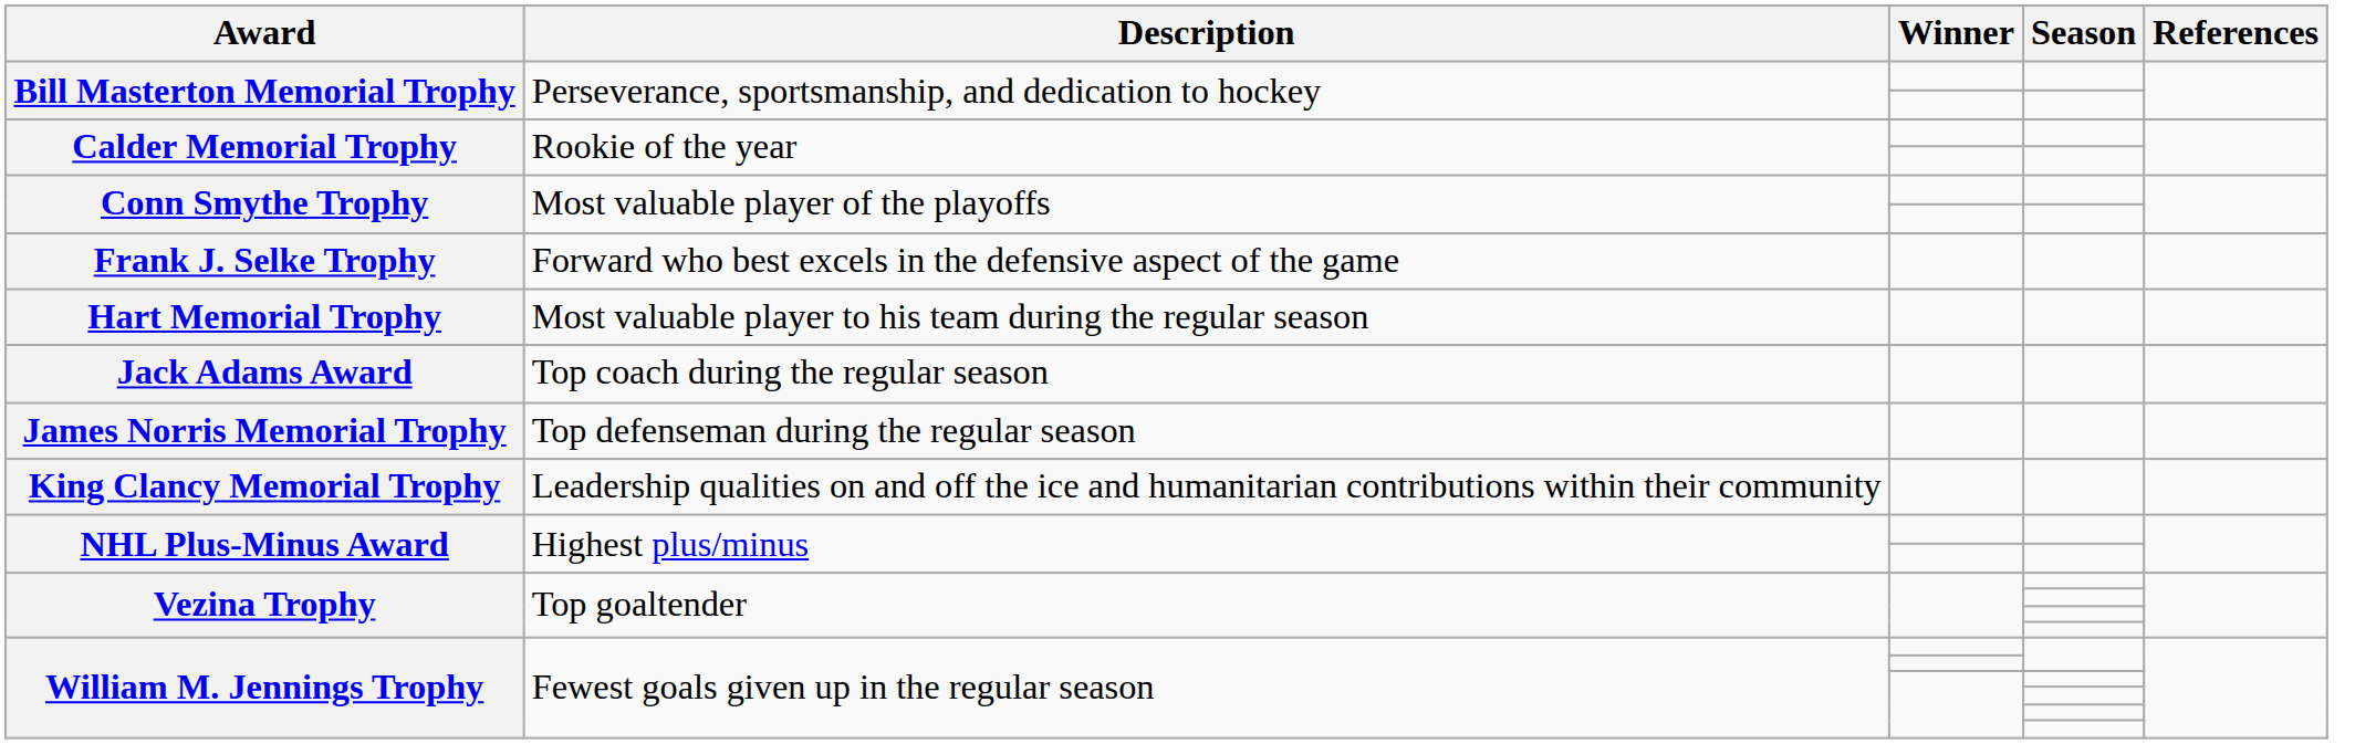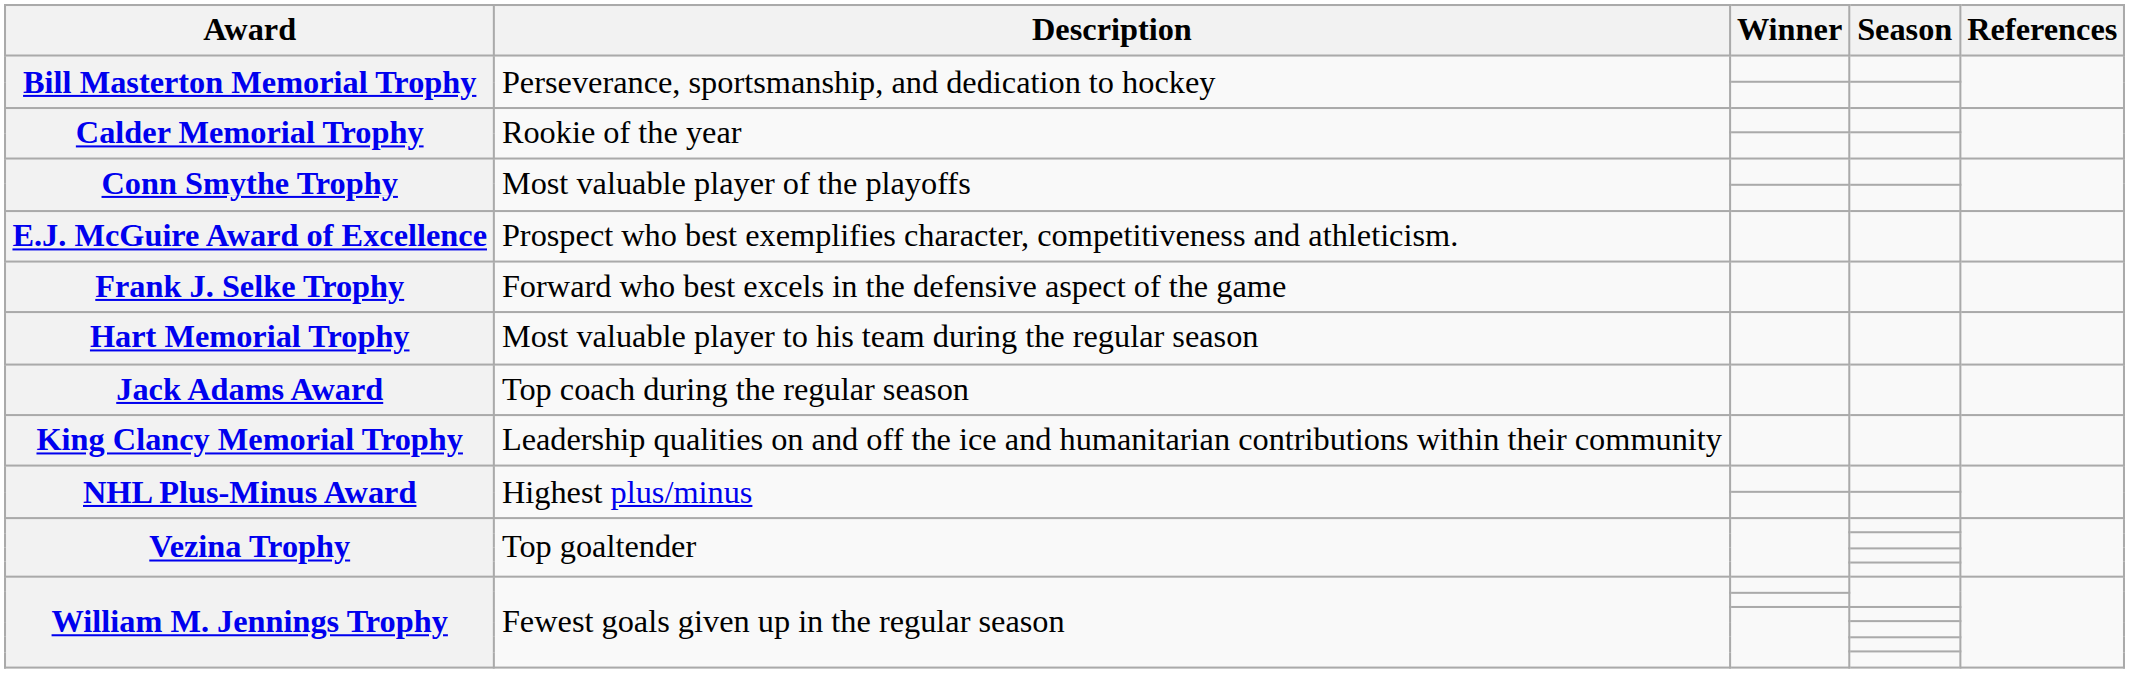 <table class="wikitable sortable">
 <tr>
 <th scope="col">Award</th>
 <th scope="col" class="unsortable">Description</th>
 <th scope="col">Winner</th>
 <th scope="col">Season</th>
 <th scope="col" class="unsortable">References</th>
 </tr>
 <tr>
 <th scope="row" rowspan="2"><a href='#'>Bill Masterton Memorial Trophy</a></th>
 <td rowspan="2">Perseverance, sportsmanship, and dedication to hockey</td>
 <td></td>
 <td></td>
 <td rowspan="2"></td>
 </tr>
 <tr>
 <td></td>
 <td></td>
 </tr>
 <tr>
 <th scope="row" rowspan="2"><a href='#'>Calder Memorial Trophy</a></th>
 <td rowspan="2">Rookie of the year</td>
 <td></td>
 <td></td>
 <td rowspan="2"></td>
 </tr>
 <tr>
 <td></td>
 <td></td>
 </tr>
 <tr>
 <th scope="row" rowspan="2"><a href='#'>Conn Smythe Trophy</a></th>
 <td rowspan="2">Most valuable player of the playoffs</td>
 <td></td>
 <td></td>
 <td rowspan="2"></td>
 </tr>
 <tr>
 <td></td>
 <td></td>
 </tr>
 <tr>
+<th scope="row"><a href='#'>E.J. McGuire Award of Excellence</a></th>
+<td>Prospect who best exemplifies character, competitiveness and athleticism.</td>
+<td></td>
+<td></td>
+<td></td>
+</tr>
+<tr>
 <th scope="row"><a href='#'>Frank J. Selke Trophy</a></th>
 <td>Forward who best excels in the defensive aspect of the game</td>
 <td></td>
 <td></td>
 <td></td>
 </tr>
 <tr>
 <th scope="row"><a href='#'>Hart Memorial Trophy</a></th>
 <td>Most valuable player to his team during the regular season</td>
 <td></td>
 <td></td>
 <td></td>
 </tr>
 <tr>
 <th scope="row"><a href='#'>Jack Adams Award</a></th>
 <td>Top coach during the regular season</td>
-<td></td>
-<td></td>
-<td></td>
-</tr>
-<tr>
-<th scope="row"><a href='#'>James Norris Memorial Trophy</a></th>
-<td>Top defenseman during the regular season</td>
 <td></td>
 <td></td>
 <td></td>
 </tr>
 <tr>
 <th scope="row"><a href='#'>King Clancy Memorial Trophy</a></th>
 <td>Leadership qualities on and off the ice and humanitarian contributions within their community</td>
 <td></td>
 <td></td>
 <td></td>
 </tr>
 <tr>
 <th scope="row" rowspan="2"><a href='#'>NHL Plus-Minus Award</a></th>
 <td rowspan="2">Highest <a href='#'>plus/minus</a></td>
 <td></td>
 <td></td>
 <td rowspan="2"></td>
 </tr>
 <tr>
 <td></td>
 <td></td>
 </tr>
 <tr>
 <th scope="row" rowspan="4"><a href='#'>Vezina Trophy</a></th>
 <td rowspan="4">Top goaltender</td>
 <td rowspan="4"></td>
 <td></td>
 <td rowspan="4"></td>
 </tr>
 <tr>
 <td></td>
 </tr>
 <tr>
 <td></td>
 </tr>
 <tr>
 <td></td>
 </tr>
 <tr>
 <th scope="row" rowspan="6"><a href='#'>William M. Jennings Trophy</a></th>
 <td rowspan="6">Fewest goals given up in the regular season</td>
 <td></td>
 <td rowspan="2"></td>
 <td rowspan="6"></td>
 </tr>
 <tr>
 <td></td>
 </tr>
 <tr>
 <td rowspan="4"></td>
 <td></td>
 </tr>
 <tr>
 <td></td>
 </tr>
 <tr>
 <td></td>
 </tr>
 <tr>
 <td></td>
 </tr>
 </table>
